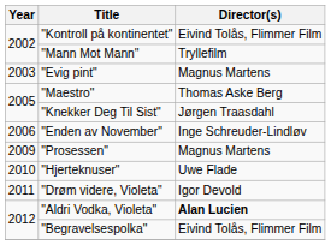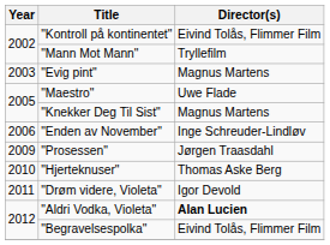 <table class="wikitable">
 <tr>
 <th>Year</th>
 <th>Title</th>
 <th>Director(s)</th>
 </tr>
 <tr>
 <td rowspan="2">2002</td>
 <td>"Kontroll på kontinentet"</td>
 <td>Eivind Tolås, Flimmer Film</td>
 </tr>
 <tr>
 <td>"Mann Mot Mann"</td>
 <td>Tryllefilm</td>
 </tr>
 <tr>
 <td rowspan="1">2003</td>
 <td>"Evig pint"</td>
 <td>Magnus Martens</td>
 </tr>
 <tr>
 <td rowspan="2">2005</td>
 <td>"Maestro"</td>
-<td>Thomas Aske Berg</td>
+<td>Uwe Flade</td>
 </tr>
 <tr>
 <td>"Knekker Deg Til Sist"</td>
-<td>Jørgen Traasdahl</td>
+<td>Magnus Martens</td>
 </tr>
 <tr>
 <td rowspan="1">2006</td>
 <td>"Enden av November"</td>
 <td>Inge Schreuder-Lindløv</td>
 </tr>
 <tr>
 <td rowspan="1">2009</td>
 <td>"Prosessen"</td>
-<td>Magnus Martens</td>
+<td>Jørgen Traasdahl</td>
 </tr>
 <tr>
 <td rowspan="1">2010</td>
 <td>"Hjerteknuser"</td>
-<td>Uwe Flade</td>
+<td>Thomas Aske Berg</td>
 </tr>
 <tr>
 <td rowspan="1">2011</td>
 <td>"Drøm videre, Violeta"</td>
 <td>Igor Devold</td>
 </tr>
 <tr>
 <td rowspan="2">2012</td>
 <td>"Aldri Vodka, Violeta"</td>
 <td><strong>Alan Lucien</strong></td>
 </tr>
 <tr>
 <td>"Begravelsespolka"</td>
 <td>Eivind Tolås, Flimmer Film</td>
 </tr>
 <tr>
 </tr>
 </table>
